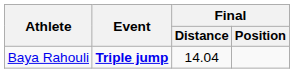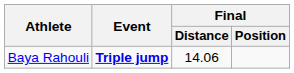 <table class=wikitable style="font-size:90%">
 <tr>
 <th rowspan="2">Athlete</th>
 <th rowspan="2">Event</th>
 <th colspan="2">Final</th>
 </tr>
 <tr style="font-size:95%">
 <th>Distance</th>
 <th>Position</th>
 </tr>
 <tr align=center>
 <td align=left><a href='#'>Baya Rahouli</a></td>
 <td align=left><strong><a href='#'>Triple jump</a></strong></td>
-<td>14.04</td>
+<td>14.06</td>
 <td></td>
 </tr>
 </table>
